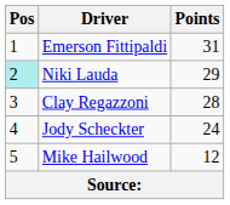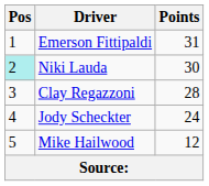 <table class="wikitable" style="font-size: 95%;">
 <tr>
 <th>Pos</th>
 <th>Driver</th>
 <th>Points</th>
 </tr>
 <tr>
 <td>1</td>
 <td> <a href='#'>Emerson Fittipaldi</a></td>
 <td align="right">31</td>
 </tr>
 <tr>
 <td style="background: paleturquoise;">2</td>
 <td> <a href='#'>Niki Lauda</a></td>
-<td align="right">29</td>
+<td align="right">30</td>
 </tr>
 <tr>
 <td>3</td>
 <td> <a href='#'>Clay Regazzoni</a></td>
 <td align="right">28</td>
 </tr>
 <tr>
 <td>4</td>
 <td> <a href='#'>Jody Scheckter</a></td>
 <td align="right">24</td>
 </tr>
 <tr>
 <td>5</td>
 <td> <a href='#'>Mike Hailwood</a></td>
 <td align="right">12</td>
 </tr>
 <tr>
 <th colspan=4>Source: </th>
 </tr>
 </table>
